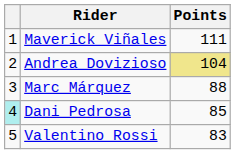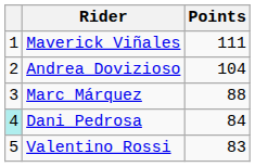 <table class="wikitable" style="font-size: 95%;">
 <tr>
 <th></th>
 <th>Rider</th>
 <th>Points</th>
 </tr>
 <tr>
 <td align=center>1</td>
 <td> <a href='#'>Maverick Viñales</a></td>
 <td align=right>111</td>
 </tr>
 <tr>
 <td align=center>2</td>
 <td> <a href='#'>Andrea Dovizioso</a></td>
-<td align=right style="background: khaki;">104</td>
+<td align=right>104</td>
 </tr>
 <tr>
 <td align=center>3</td>
 <td> <a href='#'>Marc Márquez</a></td>
 <td align=right>88</td>
 </tr>
 <tr>
 <td align=center style="background: paleturquoise;">4</td>
 <td> <a href='#'>Dani Pedrosa</a></td>
-<td align=right>85</td>
+<td align=right>84</td>
 </tr>
 <tr>
 <td align=center>5</td>
 <td> <a href='#'>Valentino Rossi</a></td>
 <td align=right>83</td>
 </tr>
 </table>
